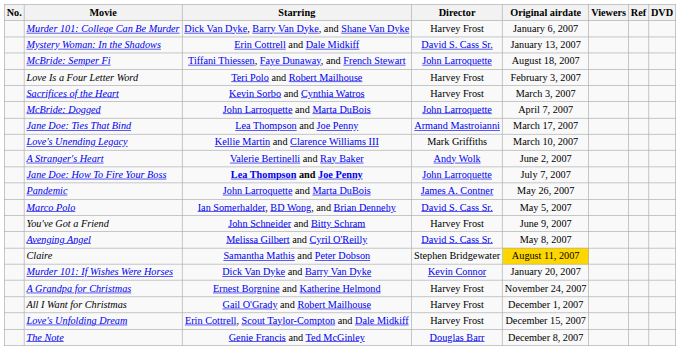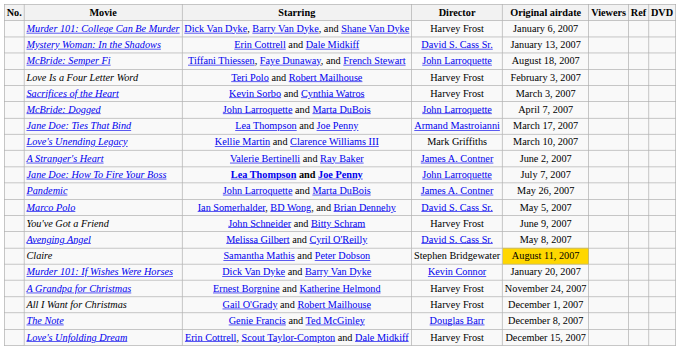 <table class="wikitable sortable">
 <tr>
 <th scope="col">No.</th>
 <th scope="col" class="unsortable">Movie</th>
 <th scope="col" class="unsortable">Starring</th>
 <th scope="col" class="unsortable">Director</th>
 <th scope="col" class="unsortable">Original airdate</th>
 <th scope="col">Viewers</th>
 <th scope="col" class="unsortable">Ref</th>
 <th scope="col" class="unsortable">DVD</th>
 </tr>
 <tr>
 <td style="text-align:center;"></td>
 <td><em><a href='#'>Murder 101: College Can Be Murder</a></em></td>
 <td style="text-align:center;"><a href='#'>Dick Van Dyke</a>, <a href='#'>Barry Van Dyke</a>, and <a href='#'>Shane Van Dyke</a></td>
 <td style="text-align:center;">Harvey Frost</td>
 <td style="text-align:center;">January 6, 2007</td>
 <td style="text-align:center;"></td>
 <td></td>
 <td></td>
 </tr>
 <tr>
 <td style="text-align:center;"></td>
 <td><em><a href='#'>Mystery Woman: In the Shadows</a></em></td>
 <td style="text-align:center;"><a href='#'>Erin Cottrell</a> and <a href='#'>Dale Midkiff</a></td>
 <td style="text-align:center;"><a href='#'>David S. Cass Sr.</a></td>
 <td style="text-align:center;">January 13, 2007</td>
 <td style="text-align:center;"></td>
 <td></td>
 <td></td>
 </tr>
 <tr>
 <td style="text-align:center;"></td>
 <td><em><a href='#'>McBride: Semper Fi</a></em></td>
 <td style="text-align:center;"><a href='#'>Tiffani Thiessen</a>, <a href='#'>Faye Dunaway</a>, and <a href='#'>French Stewart</a></td>
 <td style="text-align:center;"><a href='#'>John Larroquette</a></td>
 <td style="text-align:center;">August 18, 2007</td>
 <td style="text-align:center;"></td>
 <td></td>
 <td></td>
 </tr>
 <tr>
 <td style="text-align:center;"></td>
 <td><em>Love Is a Four Letter Word</em></td>
 <td style="text-align:center;"><a href='#'>Teri Polo</a> and <a href='#'>Robert Mailhouse</a></td>
 <td style="text-align:center;">Harvey Frost</td>
 <td style="text-align:center;">February 3, 2007</td>
 <td style="text-align:center;"></td>
 <td></td>
 <td></td>
 </tr>
 <tr>
 <td style="text-align:center;"></td>
 <td><em><a href='#'>Sacrifices of the Heart</a></em></td>
 <td style="text-align:center;"><a href='#'>Kevin Sorbo</a> and <a href='#'>Cynthia Watros</a></td>
 <td style="text-align:center;">Harvey Frost</td>
 <td style="text-align:center;">March 3, 2007</td>
 <td style="text-align:center;"></td>
 <td></td>
 <td></td>
 </tr>
 <tr>
 <td style="text-align:center;"></td>
 <td><em><a href='#'>McBride: Dogged</a></em></td>
 <td style="text-align:center;"><a href='#'>John Larroquette</a> and <a href='#'>Marta DuBois</a></td>
 <td style="text-align:center;"><a href='#'>John Larroquette</a></td>
 <td style="text-align:center;">April 7, 2007</td>
 <td style="text-align:center;"></td>
 <td></td>
 <td></td>
 </tr>
 <tr>
 <td style="text-align:center;"></td>
 <td><em><a href='#'>Jane Doe: Ties That Bind</a></em></td>
 <td style="text-align:center;"><a href='#'>Lea Thompson</a> and <a href='#'>Joe Penny</a></td>
 <td style="text-align:center;"><a href='#'>Armand Mastroianni</a></td>
 <td style="text-align:center;">March 17, 2007</td>
 <td style="text-align:center;"></td>
 <td></td>
 <td></td>
 </tr>
 <tr>
 <td style="text-align:center;"></td>
 <td><em><a href='#'>Love's Unending Legacy</a></em></td>
 <td style="text-align:center;"><a href='#'>Kellie Martin</a> and <a href='#'>Clarence Williams III</a></td>
 <td style="text-align:center;">Mark Griffiths</td>
 <td style="text-align:center;">March 10, 2007</td>
 <td style="text-align:center;"></td>
 <td></td>
 <td></td>
 </tr>
 <tr>
 <td style="text-align:center;"></td>
 <td><em><a href='#'>A Stranger's Heart</a></em></td>
 <td style="text-align:center;"><a href='#'>Valerie Bertinelli</a> and <a href='#'>Ray Baker</a></td>
-<td style="text-align:center;"><a href='#'>Andy Wolk</a></td>
+<td style="text-align:center;"><a href='#'>James A. Contner</a></td>
 <td style="text-align:center;">June 2, 2007</td>
 <td style="text-align:center;"></td>
 <td></td>
 <td></td>
 </tr>
 <tr>
 <td style="text-align:center;"></td>
 <td><em><a href='#'>Jane Doe: How To Fire Your Boss</a></em></td>
 <td style="text-align:center;"><strong><a href='#'>Lea Thompson</a> and <a href='#'>Joe Penny</a></strong></td>
 <td style="text-align:center;"><a href='#'>John Larroquette</a></td>
 <td style="text-align:center;">July 7, 2007</td>
 <td style="text-align:center;"></td>
 <td></td>
 <td></td>
 </tr>
 <tr>
 <td style="text-align:center;"></td>
 <td><em><a href='#'>Pandemic</a></em></td>
 <td style="text-align:center;"><a href='#'>John Larroquette</a> and <a href='#'>Marta DuBois</a></td>
 <td style="text-align:center;"><a href='#'>James A. Contner</a></td>
 <td style="text-align:center;">May 26, 2007</td>
 <td style="text-align:center;"></td>
 <td></td>
 <td></td>
 </tr>
 <tr>
 <td style="text-align:center;"></td>
 <td><em><a href='#'>Marco Polo</a></em></td>
 <td style="text-align:center;"><a href='#'>Ian Somerhalder</a>, <a href='#'>BD Wong</a>, and <a href='#'>Brian Dennehy</a></td>
 <td style="text-align:center;"><a href='#'>David S. Cass Sr.</a></td>
 <td style="text-align:center;">May 5, 2007</td>
 <td style="text-align:center;"></td>
 <td></td>
 <td></td>
 </tr>
 <tr>
 <td style="text-align:center;"></td>
 <td><em>You've Got a Friend</em></td>
 <td style="text-align:center;"><a href='#'>John Schneider</a> and <a href='#'>Bitty Schram</a></td>
 <td style="text-align:center;">Harvey Frost</td>
 <td style="text-align:center;">June 9, 2007</td>
 <td style="text-align:center;"></td>
 <td></td>
 <td></td>
 </tr>
 <tr>
 <td style="text-align:center;"></td>
 <td><em><a href='#'>Avenging Angel</a></em></td>
 <td style="text-align:center;"><a href='#'>Melissa Gilbert</a> and <a href='#'>Cyril O'Reilly</a></td>
 <td style="text-align:center;"><a href='#'>David S. Cass Sr.</a></td>
 <td style="text-align:center;">May 8, 2007</td>
 <td style="text-align:center;"></td>
 <td></td>
 <td></td>
 </tr>
 <tr>
 <td style="text-align:center;"></td>
 <td><em>Claire</em></td>
 <td style="text-align:center;"><a href='#'>Samantha Mathis</a> and <a href='#'>Peter Dobson</a></td>
 <td style="text-align:center;">Stephen Bridgewater</td>
 <td style="background: gold; text-align:center;">August 11, 2007</td>
 <td style="text-align:center;"></td>
 <td></td>
 <td></td>
 </tr>
 <tr>
 <td style="text-align:center;"></td>
 <td><em><a href='#'>Murder 101: If Wishes Were Horses</a></em></td>
 <td style="text-align:center;"><a href='#'>Dick Van Dyke</a> and <a href='#'>Barry Van Dyke</a></td>
 <td style="text-align:center;"><a href='#'>Kevin Connor</a></td>
 <td style="text-align:center;">January 20, 2007</td>
 <td style="text-align:center;"></td>
 <td></td>
 <td></td>
 </tr>
 <tr>
 <td style="text-align:center;"></td>
 <td><em><a href='#'>A Grandpa for Christmas</a></em></td>
 <td style="text-align:center;"><a href='#'>Ernest Borgnine</a> and <a href='#'>Katherine Helmond</a></td>
 <td style="text-align:center;">Harvey Frost</td>
 <td style="text-align:center;">November 24, 2007</td>
 <td style="text-align:center;"></td>
 <td></td>
 <td></td>
 </tr>
 <tr>
 <td style="text-align:center;"></td>
 <td><em>All I Want for Christmas</em></td>
 <td style="text-align:center;"><a href='#'>Gail O'Grady</a> and <a href='#'>Robert Mailhouse</a></td>
 <td style="text-align:center;">Harvey Frost</td>
 <td style="text-align:center;">December 1, 2007</td>
 <td style="text-align:center;"></td>
 <td></td>
 <td></td>
 </tr>
 <tr>
 <td style="text-align:center;"></td>
+<td><em><a href='#'>The Note</a></em></td>
+<td style="text-align:center;"><a href='#'>Genie Francis</a> and <a href='#'>Ted McGinley</a></td>
+<td style="text-align:center;"><a href='#'>Douglas Barr</a></td>
+<td style="text-align:center;">December 8, 2007</td>
+<td style="text-align:center;"></td>
+<td></td>
+<td></td>
+</tr>
+<tr>
+<td style="text-align:center;"></td>
 <td><em><a href='#'>Love's Unfolding Dream</a></em></td>
 <td style="text-align:center;"><a href='#'>Erin Cottrell</a>, <a href='#'>Scout Taylor-Compton</a> and <a href='#'>Dale Midkiff</a></td>
 <td style="text-align:center;">Harvey Frost</td>
 <td style="text-align:center;">December 15, 2007</td>
 <td style="text-align:center;"></td>
 <td></td>
 <td></td>
 </tr>
-<tr>
-<td style="text-align:center;"></td>
-<td><em><a href='#'>The Note</a></em></td>
-<td style="text-align:center;"><a href='#'>Genie Francis</a> and <a href='#'>Ted McGinley</a></td>
-<td style="text-align:center;"><a href='#'>Douglas Barr</a></td>
-<td style="text-align:center;">December 8, 2007</td>
-<td style="text-align:center;"></td>
-<td></td>
-<td></td>
-</tr>
 </table>
